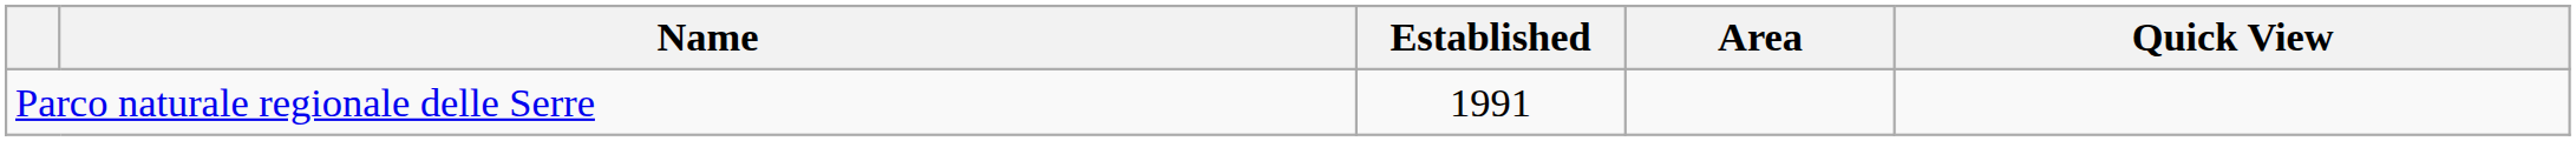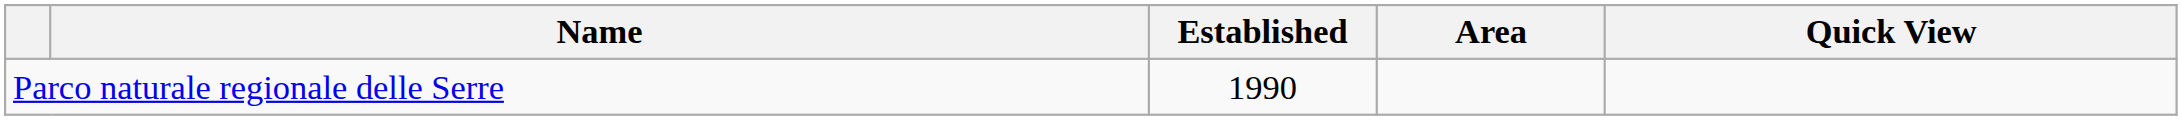 <table class="wikitable sortable" border="1" width="80%">
 <tr>
 <th style="width:2%" class="unsortable"></th>
 <th style="width:48%">Name</th>
 <th style="width:10%">Established</th>
 <th style="width:10%">Area</th>
 <th style="width:25%" class="unsortable">Quick View</th>
 </tr>
 <tr>
 <td colspan="2"><a href='#'>Parco naturale regionale delle Serre</a></td>
-<td align="center">1991</td>
+<td align="center">1990</td>
 <td align="center"></td>
 <td></td>
 </tr>
 </table>
